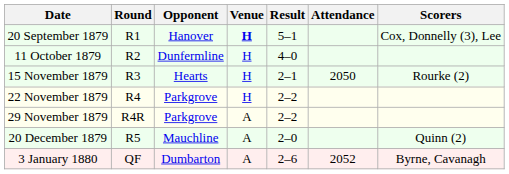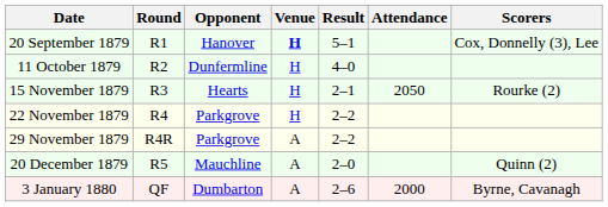 <table class="wikitable sortable" style="font-size:100%; text-align:center">
 <tr>
 <th>Date</th>
 <th>Round</th>
 <th>Opponent</th>
 <th>Venue</th>
 <th>Result</th>
 <th>Attendance</th>
 <th>Scorers</th>
 </tr>
 <tr bgcolor = "#eeffee">
 <td>20 September 1879</td>
 <td>R1</td>
 <td><a href='#'>Hanover</a></td>
 <td><strong><a href='#'>H</a></strong></td>
 <td>5–1</td>
 <td></td>
 <td>Cox, Donnelly (3), Lee</td>
 </tr>
 <tr bgcolor = "#eeffee">
 <td>11 October 1879</td>
 <td>R2</td>
 <td><a href='#'>Dunfermline</a></td>
 <td><a href='#'>H</a></td>
 <td>4–0</td>
 <td></td>
 <td></td>
 </tr>
 <tr bgcolor = "#EEFFEE">
 <td>15 November 1879</td>
 <td>R3</td>
 <td><a href='#'>Hearts</a></td>
 <td><a href='#'>H</a></td>
 <td>2–1</td>
 <td>2050</td>
 <td>Rourke (2)</td>
 </tr>
 <tr bgcolor = "#ffffee">
 <td>22 November 1879</td>
 <td>R4</td>
 <td><a href='#'>Parkgrove</a></td>
 <td><a href='#'>H</a></td>
 <td>2–2</td>
 <td></td>
 <td></td>
 </tr>
 <tr bgcolor = "#ffffee">
 <td>29 November 1879</td>
 <td>R4R</td>
 <td><a href='#'>Parkgrove</a></td>
 <td>A</td>
 <td>2–2</td>
 <td></td>
 <td></td>
 </tr>
 <tr bgcolor = "#EEFFEE">
 <td>20 December 1879</td>
 <td>R5</td>
 <td><a href='#'>Mauchline</a></td>
 <td>A</td>
 <td>2–0</td>
 <td></td>
 <td>Quinn (2)</td>
 </tr>
 <tr bgcolor = "#FFEEEE">
 <td>3 January 1880</td>
 <td>QF</td>
 <td><a href='#'>Dumbarton</a></td>
 <td>A</td>
 <td>2–6</td>
-<td>2052</td>
+<td>2000</td>
 <td>Byrne, Cavanagh</td>
 </tr>
 </table>
